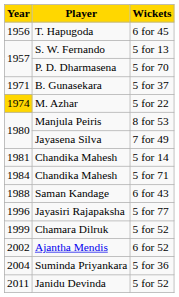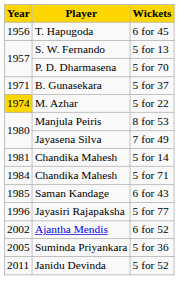 <table class="wikitable collapsible">
 <tr>
 <th style="text-align: middle; background: gold;"><span>Year</span></th>
 <th style="text-align: middle; background: gold;"><span>Player</span></th>
 <th style="text-align: middle; background: gold;"><span>Wickets</span></th>
 </tr>
 <tr>
 <td>1956</td>
 <td>T. Hapugoda</td>
 <td>6 for 45</td>
 </tr>
 <tr>
 <td rowspan="2">1957</td>
 <td>S. W. Fernando</td>
 <td>5 for 13</td>
 </tr>
 <tr>
 <td>P. D. Dharmasena</td>
 <td>5 for 70</td>
 </tr>
 <tr>
 <td>1971</td>
 <td>B. Gunasekara</td>
 <td>5 for 37</td>
 </tr>
 <tr>
 <td style="background: gold;">1974</td>
 <td>M. Azhar</td>
 <td>5 for 22</td>
 </tr>
 <tr>
 <td rowspan="2">1980</td>
 <td>Manjula Peiris</td>
 <td>8 for 53</td>
 </tr>
 <tr>
 <td>Jayasena Silva</td>
 <td>7 for 49</td>
 </tr>
 <tr>
 <td>1981</td>
 <td>Chandika Mahesh</td>
 <td>5 for 14</td>
 </tr>
 <tr>
 <td>1984</td>
 <td>Chandika Mahesh</td>
 <td>5 for 71</td>
 </tr>
 <tr>
-<td>1988</td>
+<td>1985</td>
 <td>Saman Kandage</td>
 <td>6 for 43</td>
 </tr>
 <tr>
 <td>1996</td>
 <td>Jayasiri Rajapaksha</td>
 <td>5 for 77</td>
 </tr>
 <tr>
-<td>1999</td>
-<td>Chamara Dilruk</td>
-<td>5 for 52</td>
-</tr>
-<tr>
 <td>2002</td>
 <td><a href='#'>Ajantha Mendis</a></td>
 <td>6 for 52</td>
 </tr>
 <tr>
-<td>2004</td>
+<td>2005</td>
 <td>Suminda Priyankara</td>
 <td>5 for 36</td>
 </tr>
 <tr>
 <td>2011</td>
 <td>Janidu Devinda</td>
 <td>5 for 52</td>
 </tr>
 </table>
